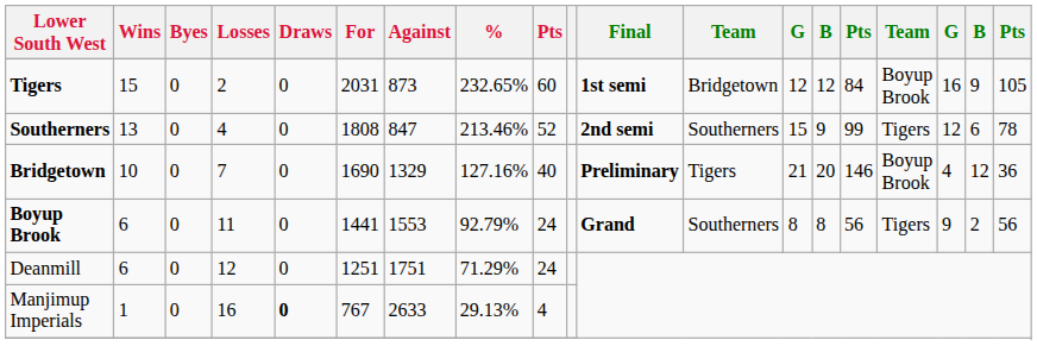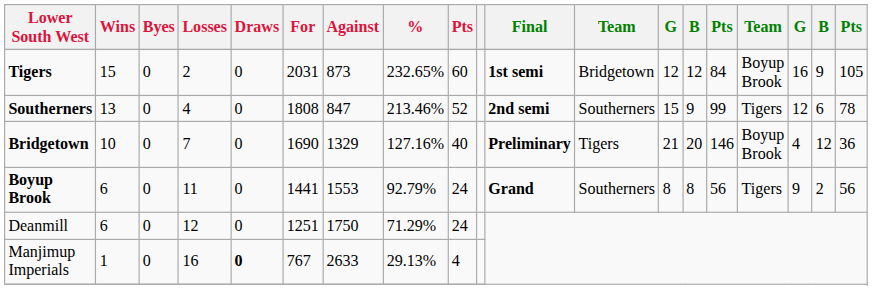 <table style="font-size: 85%; text-align: left;" class="wikitable">
 <tr>
 <th style="color:crimson">Lower South West</th>
 <th style="color:crimson">Wins</th>
 <th style="color:crimson">Byes</th>
 <th style="color:crimson">Losses</th>
 <th style="color:crimson">Draws</th>
 <th style="color:crimson">For</th>
 <th style="color:crimson">Against</th>
 <th style="color:crimson">%</th>
 <th style="color:crimson">Pts</th>
 <th></th>
 <th style="color:green">Final</th>
 <th style="color:green">Team</th>
 <th style="color:green">G</th>
 <th style="color:green">B</th>
 <th style="color:green">Pts</th>
 <th style="color:green">Team</th>
 <th style="color:green">G</th>
 <th style="color:green">B</th>
 <th style="color:green">Pts</th>
 </tr>
 <tr>
 </tr>
 <tr>
 </tr>
 <tr>
 <td><strong>	Tigers 	</strong></td>
 <td>15</td>
 <td>0</td>
 <td>2</td>
 <td>0</td>
 <td>2031</td>
 <td>873</td>
 <td>232.65%</td>
 <td>60</td>
 <td></td>
 <td><strong>1st semi</strong></td>
 <td>Bridgetown</td>
 <td>12</td>
 <td>12</td>
 <td>84</td>
 <td>Boyup Brook</td>
 <td>16</td>
 <td>9</td>
 <td>105</td>
 </tr>
 <tr>
 <td><strong>	Southerners	</strong></td>
 <td>13</td>
 <td>0</td>
 <td>4</td>
 <td>0</td>
 <td>1808</td>
 <td>847</td>
 <td>213.46%</td>
 <td>52</td>
 <td></td>
 <td><strong>2nd semi</strong></td>
 <td>Southerners</td>
 <td>15</td>
 <td>9</td>
 <td>99</td>
 <td>Tigers</td>
 <td>12</td>
 <td>6</td>
 <td>78</td>
 </tr>
 <tr>
 <td><strong>	Bridgetown	</strong></td>
 <td>10</td>
 <td>0</td>
 <td>7</td>
 <td>0</td>
 <td>1690</td>
 <td>1329</td>
 <td>127.16%</td>
 <td>40</td>
 <td></td>
 <td><strong>Preliminary</strong></td>
 <td>Tigers</td>
 <td>21</td>
 <td>20</td>
 <td>146</td>
 <td>Boyup Brook</td>
 <td>4</td>
 <td>12</td>
 <td>36</td>
 </tr>
 <tr>
 <td><strong>	Boyup Brook	</strong></td>
 <td>6</td>
 <td>0</td>
 <td>11</td>
 <td>0</td>
 <td>1441</td>
 <td>1553</td>
 <td>92.79%</td>
 <td>24</td>
 <td></td>
 <td><strong>Grand</strong></td>
 <td>Southerners</td>
 <td>8</td>
 <td>8</td>
 <td>56</td>
 <td>Tigers</td>
 <td>9</td>
 <td>2</td>
 <td>56</td>
 </tr>
 <tr>
 <td>Deanmill</td>
 <td>6</td>
 <td>0</td>
 <td>12</td>
 <td>0</td>
 <td>1251</td>
-<td>1751</td>
+<td>1750</td>
 <td>71.29%</td>
 <td>24</td>
 <td></td>
 </tr>
 <tr>
 <td>Manjimup Imperials</td>
 <td>1</td>
 <td>0</td>
 <td>16</td>
 <td><strong>0</strong></td>
 <td>767</td>
 <td>2633</td>
 <td>29.13%</td>
 <td>4</td>
 <td></td>
 </tr>
 <tr>
 </tr>
 </table>
